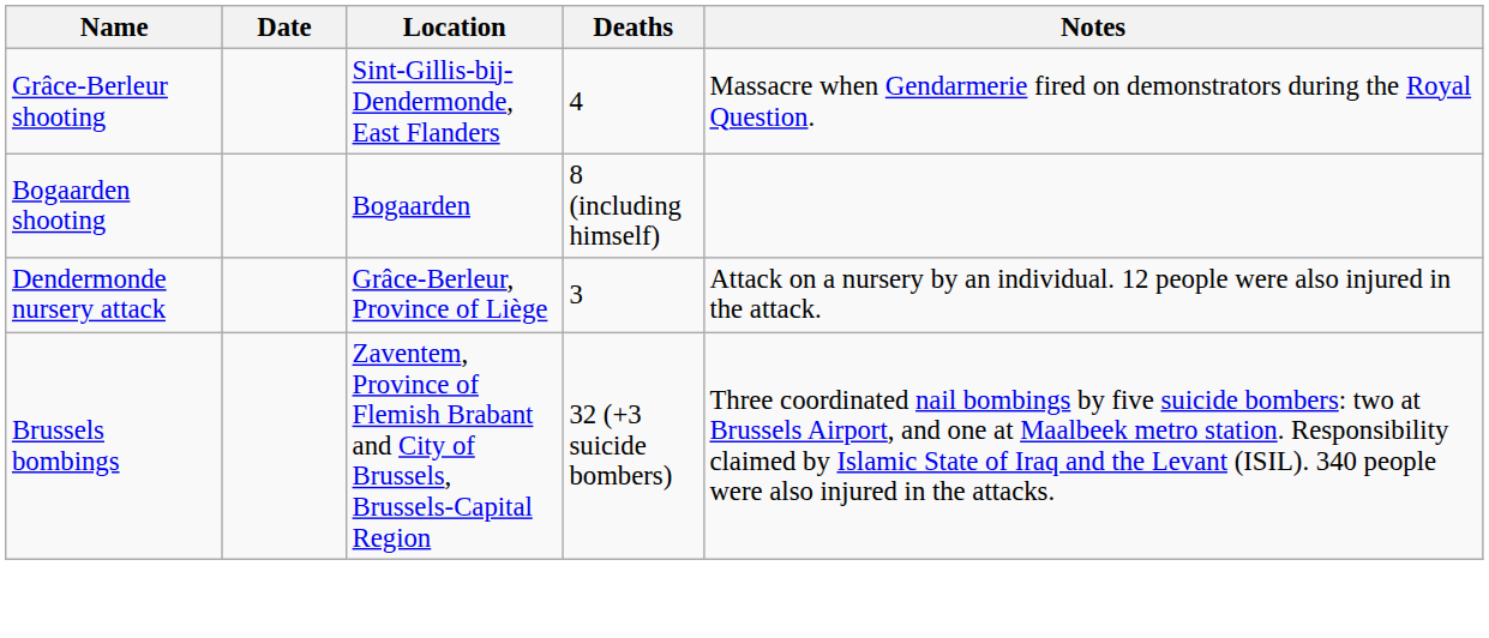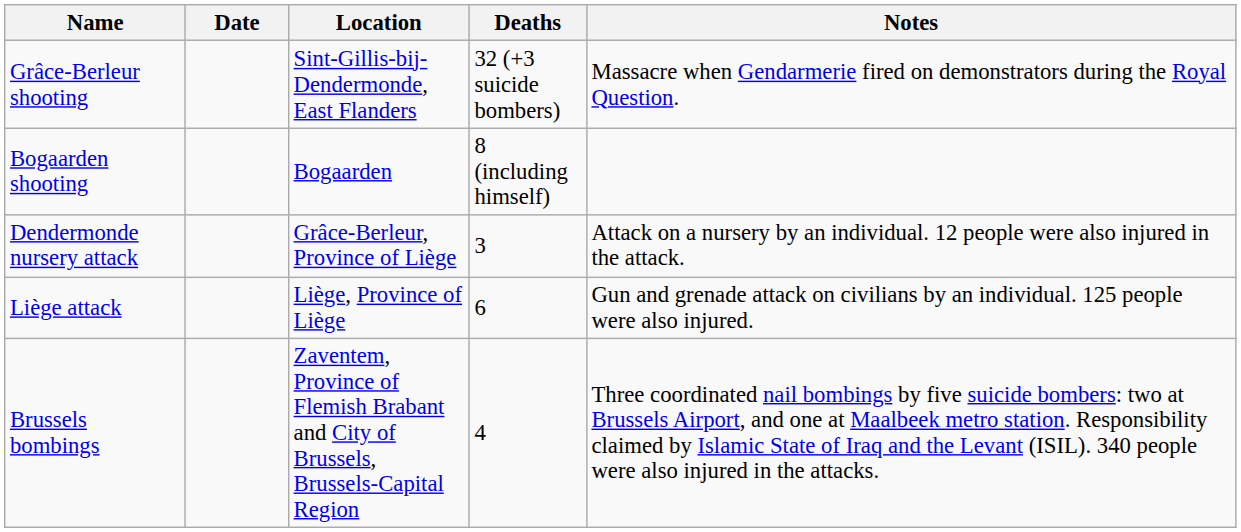 <table class="sortable wikitable">
 <tr>
 <th style="width:120px;">Name</th>
 <th style="width:65px;">Date</th>
 <th style="width:120px;">Location</th>
 <th style="width:75px;">Deaths</th>
 <th class="unsortable">Notes</th>
 </tr>
 <tr>
 <td><a href='#'>Grâce-Berleur shooting</a></td>
 <td align=right></td>
 <td><a href='#'>Sint-Gillis-bij-Dendermonde</a>, <a href='#'>East Flanders</a></td>
-<td>4</td>
+<td>32 (+3 suicide bombers)</td>
 <td>Massacre when <a href='#'>Gendarmerie</a> fired on demonstrators during the <a href='#'>Royal Question</a>.</td>
 </tr>
 <tr>
 <td><a href='#'>Bogaarden shooting</a></td>
 <td align=right></td>
 <td><a href='#'>Bogaarden</a></td>
 <td>8 (including himself)</td>
 <td></td>
 </tr>
 <tr>
 <td><a href='#'>Dendermonde nursery attack</a></td>
 <td align=right></td>
 <td><a href='#'>Grâce-Berleur</a>, <a href='#'>Province of Liège</a></td>
 <td>3</td>
 <td>Attack on a nursery by an individual. 12 people were also injured in the attack.</td>
 </tr>
 <tr>
+<td><a href='#'>Liège attack</a></td>
+<td align=right></td>
+<td><a href='#'>Liège</a>, <a href='#'>Province of Liège</a></td>
+<td>6</td>
+<td>Gun and grenade attack on civilians by an individual. 125 people were also injured.</td>
+</tr>
+<tr>
 <td><a href='#'>Brussels bombings</a></td>
 <td align=right></td>
 <td><a href='#'>Zaventem</a>, <a href='#'>Province of Flemish Brabant</a> and <a href='#'>City of Brussels</a>, <a href='#'>Brussels-Capital Region</a></td>
-<td>32 (+3 suicide bombers)</td>
+<td>4</td>
 <td>Three coordinated <a href='#'>nail bombings</a> by five <a href='#'>suicide bombers</a>: two at <a href='#'>Brussels Airport</a>, and one at <a href='#'>Maalbeek metro station</a>. Responsibility claimed by <a href='#'>Islamic State of Iraq and the Levant</a> (ISIL). 340 people were also injured in the attacks.</td>
 </tr>
 </table>
